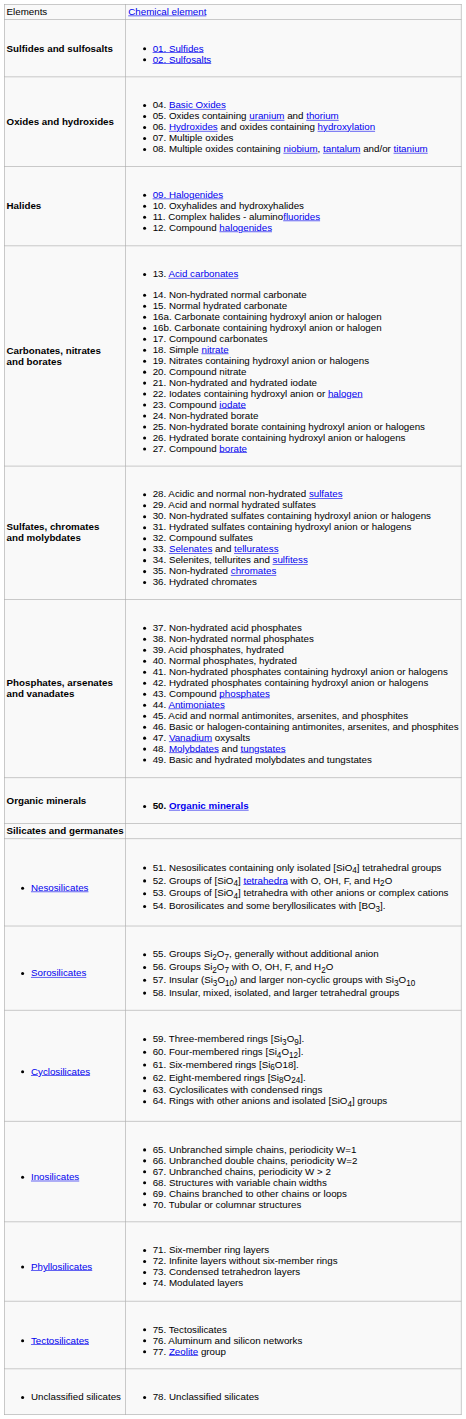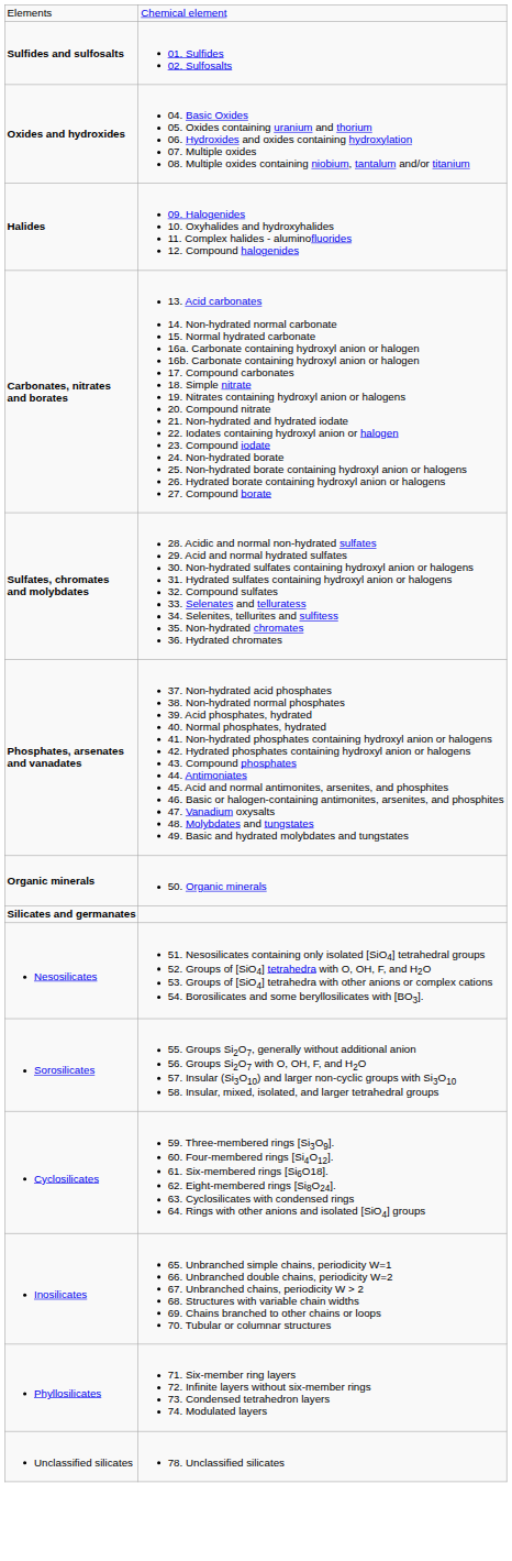 <table class="wikitable">
 <tr>
 <td>Elements</td>
 <td><a href='#'>Chemical element</a></td>
 </tr>
 <tr>
 <td><strong>Sulfides and sulfosalts</strong></td>
 <td><br><ul><li><a href='#'>01. Sulfides</a></li><li><a href='#'>02. Sulfosalts</a></li></ul></td>
 </tr>
 <tr>
 <td><strong>Oxides and hydroxides</strong></td>
 <td><br><ul><li>04. <a href='#'>Basic Oxides</a></li><li>05. Oxides containing <a href='#'>uranium</a> and <a href='#'>thorium</a></li><li>06. <a href='#'>Hydroxides</a> and oxides containing <a href='#'>hydroxylation</a></li><li>07. Multiple oxides</li><li>08. Multiple oxides containing <a href='#'>niobium</a>, <a href='#'>tantalum</a> and/or <a href='#'>titanium</a></li></ul></td>
 </tr>
 <tr>
 <td><strong>Halides</strong></td>
 <td><br><ul><li><a href='#'>09. Halogenides</a></li><li>10. Oxyhalides and hydroxyhalides</li><li>11. Complex halides - alumino<a href='#'>fluorides</a></li><li>12. Compound <a href='#'>halogenides</a></li></ul></td>
 </tr>
 <tr>
 <td><strong>Carbonates, nitrates</strong><br><strong>and borates</strong></td>
 <td><br><ul><li>13. <a href='#'>Acid carbonates</a></li></ul><ul><li>14. Non-hydrated normal carbonate</li><li>15. Normal hydrated carbonate</li><li>16a. Carbonate containing hydroxyl anion or halogen</li><li>16b. Carbonate containing hydroxyl anion or halogen</li><li>17. Compound carbonates</li><li>18. Simple <a href='#'>nitrate</a></li><li>19. Nitrates containing hydroxyl anion or halogens</li><li>20. Compound nitrate</li><li>21. Non-hydrated and hydrated iodate</li><li>22. Iodates containing hydroxyl anion or <a href='#'>halogen</a></li><li>23. Compound <a href='#'>iodate</a></li><li>24. Non-hydrated borate</li><li>25. Non-hydrated borate containing hydroxyl anion or halogens</li><li>26. Hydrated borate containing hydroxyl anion or halogens</li><li>27. Compound <a href='#'>borate</a></li></ul></td>
 </tr>
 <tr>
 <td><strong>Sulfates, chromates</strong><br><strong>and molybdates</strong></td>
 <td><br><ul><li>28. Acidic and normal non-hydrated <a href='#'>sulfates</a></li><li>29. Acid and normal hydrated sulfates</li><li>30. Non-hydrated sulfates containing hydroxyl anion or halogens</li><li>31. Hydrated sulfates containing hydroxyl anion or halogens</li><li>32. Compound sulfates</li><li>33. <a href='#'>Selenates</a> and <a href='#'>telluratess</a></li><li>34. Selenites, tellurites and <a href='#'>sulfitess</a></li><li>35. Non-hydrated <a href='#'>chromates</a></li><li>36. Hydrated chromates</li></ul></td>
 </tr>
 <tr>
 <td><strong>Phosphates, arsenates</strong><br><strong>and vanadates</strong></td>
 <td><br><ul><li>37. Non-hydrated acid phosphates</li><li>38. Non-hydrated normal phosphates</li><li>39. Acid phosphates, hydrated</li><li>40. Normal phosphates, hydrated</li><li>41. Non-hydrated phosphates containing hydroxyl anion or halogens</li><li>42. Hydrated phosphates containing hydroxyl anion or halogens</li><li>43. Compound <a href='#'>phosphates</a></li><li>44. <a href='#'>Antimoniates</a></li><li>45. Acid and normal antimonites, arsenites, and phosphites</li><li>46. Basic or halogen-containing antimonites, arsenites, and phosphites</li><li>47. <a href='#'>Vanadium</a> oxysalts</li><li>48. <a href='#'>Molybdates</a> and <a href='#'>tungstates</a></li><li>49. Basic and hydrated molybdates and tungstates</li></ul></td>
 </tr>
 <tr>
 <td><strong>Organic minerals</strong></td>
-<td><strong><br><ul><li>50. <a href='#'>Organic minerals</a></li></ul></strong></td>
+<td><br><ul><li>50. <a href='#'>Organic minerals</a></li></ul></td>
 </tr>
 <tr>
 <td><strong>Silicates and germanates</strong></td>
 <td></td>
 </tr>
 <tr>
 <td><br><ul><li><a href='#'>Nesosilicates</a></li></ul></td>
 <td><br><ul><li>51. Nesosilicates containing only isolated [SiO<sub>4</sub>] tetrahedral groups</li><li>52. Groups of [SiO<sub>4</sub>] <a href='#'>tetrahedra</a> with O, OH, F, and H<sub>2</sub>O</li><li>53. Groups of [SiO<sub>4</sub>] tetrahedra with other anions or complex cations</li><li>54. Borosilicates and some beryllosilicates with [BO<sub>3</sub>].</li></ul></td>
 </tr>
 <tr>
 <td><br><ul><li><a href='#'>Sorosilicates</a></li></ul></td>
 <td><br><ul><li>55. Groups Si<sub>2</sub>O<sub>7</sub>, generally without additional anion</li><li>56. Groups Si<sub>2</sub>O<sub>7</sub> with O, OH, F, and H<sub>2</sub>O</li><li>57. Insular (Si<sub>3</sub>O<sub>10</sub>) and larger non-cyclic groups with Si<sub>3</sub>O<sub>10</sub></li><li>58. Insular, mixed, isolated, and larger tetrahedral groups</li></ul></td>
 </tr>
 <tr>
 <td><br><ul><li><a href='#'>Cyclosilicates</a></li></ul></td>
 <td><br><ul><li>59. Three-membered rings [Si<sub>3</sub>O<sub>9</sub>].</li><li>60. Four-membered rings [Si<sub>4</sub>O<sub>12</sub>].</li><li>61. Six-membered rings [Si<sub>6</sub>O18].</li><li>62. Eight-membered rings [Si<sub>8</sub>O<sub>24</sub>].</li><li>63. Cyclosilicates with condensed rings</li><li>64. Rings with other anions and isolated [SiO<sub>4</sub>] groups</li></ul></td>
 </tr>
 <tr>
 <td><br><ul><li><a href='#'>Inosilicates</a></li></ul></td>
 <td><br><ul><li>65. Unbranched simple chains, periodicity W=1</li><li>66. Unbranched double chains, periodicity W=2</li><li>67. Unbranched chains, periodicity W > 2</li><li>68. Structures with variable chain widths</li><li>69. Chains branched to other chains or loops</li><li>70. Tubular or columnar structures</li></ul></td>
 </tr>
 <tr>
 <td><br><ul><li><a href='#'>Phyllosilicates</a></li></ul></td>
 <td><br><ul><li>71. Six-member ring layers</li><li>72. Infinite layers without six-member rings</li><li>73. Condensed tetrahedron layers</li><li>74. Modulated layers</li></ul></td>
 </tr>
 <tr>
-<td><br><ul><li><a href='#'>Tectosilicates</a></li></ul></td>
-<td><br><ul><li>75. Tectosilicates</li><li>76. Aluminum and silicon networks</li><li>77. <a href='#'>Zeolite</a> group</li></ul></td>
-</tr>
-<tr>
 <td><br><ul><li>Unclassified silicates</li></ul></td>
 <td><br><ul><li>78. Unclassified silicates</li></ul></td>
 </tr>
 </table>
